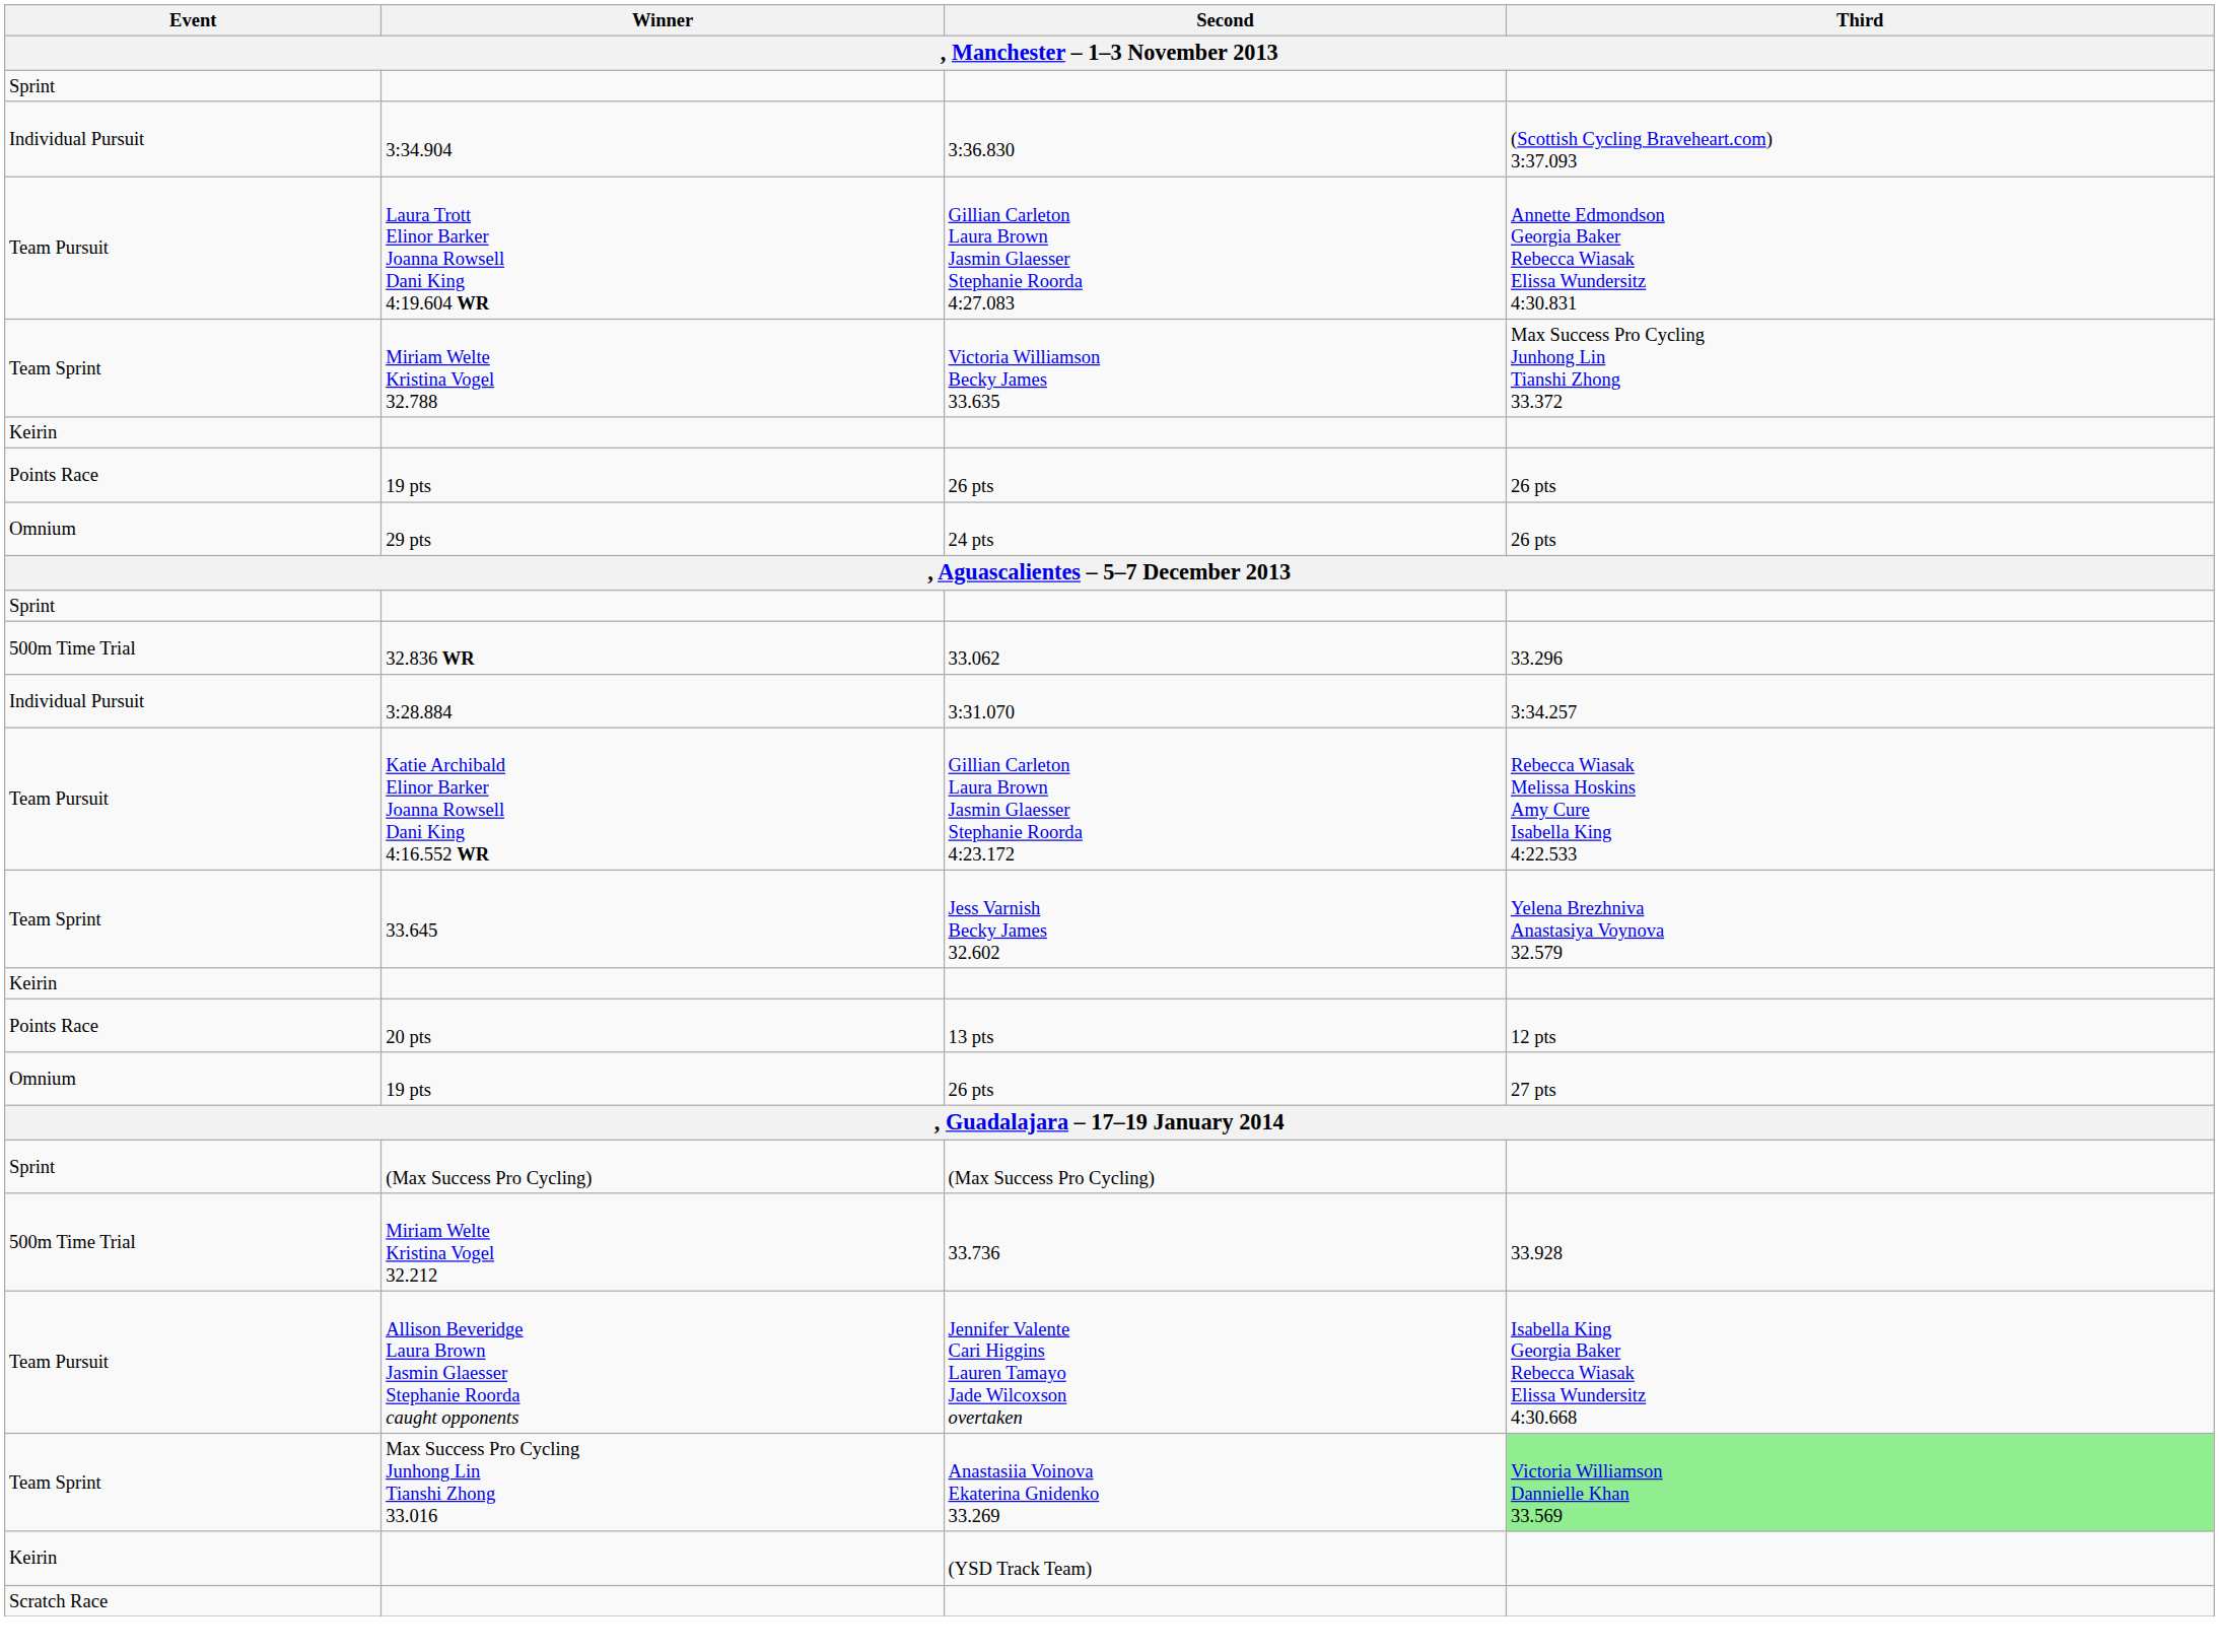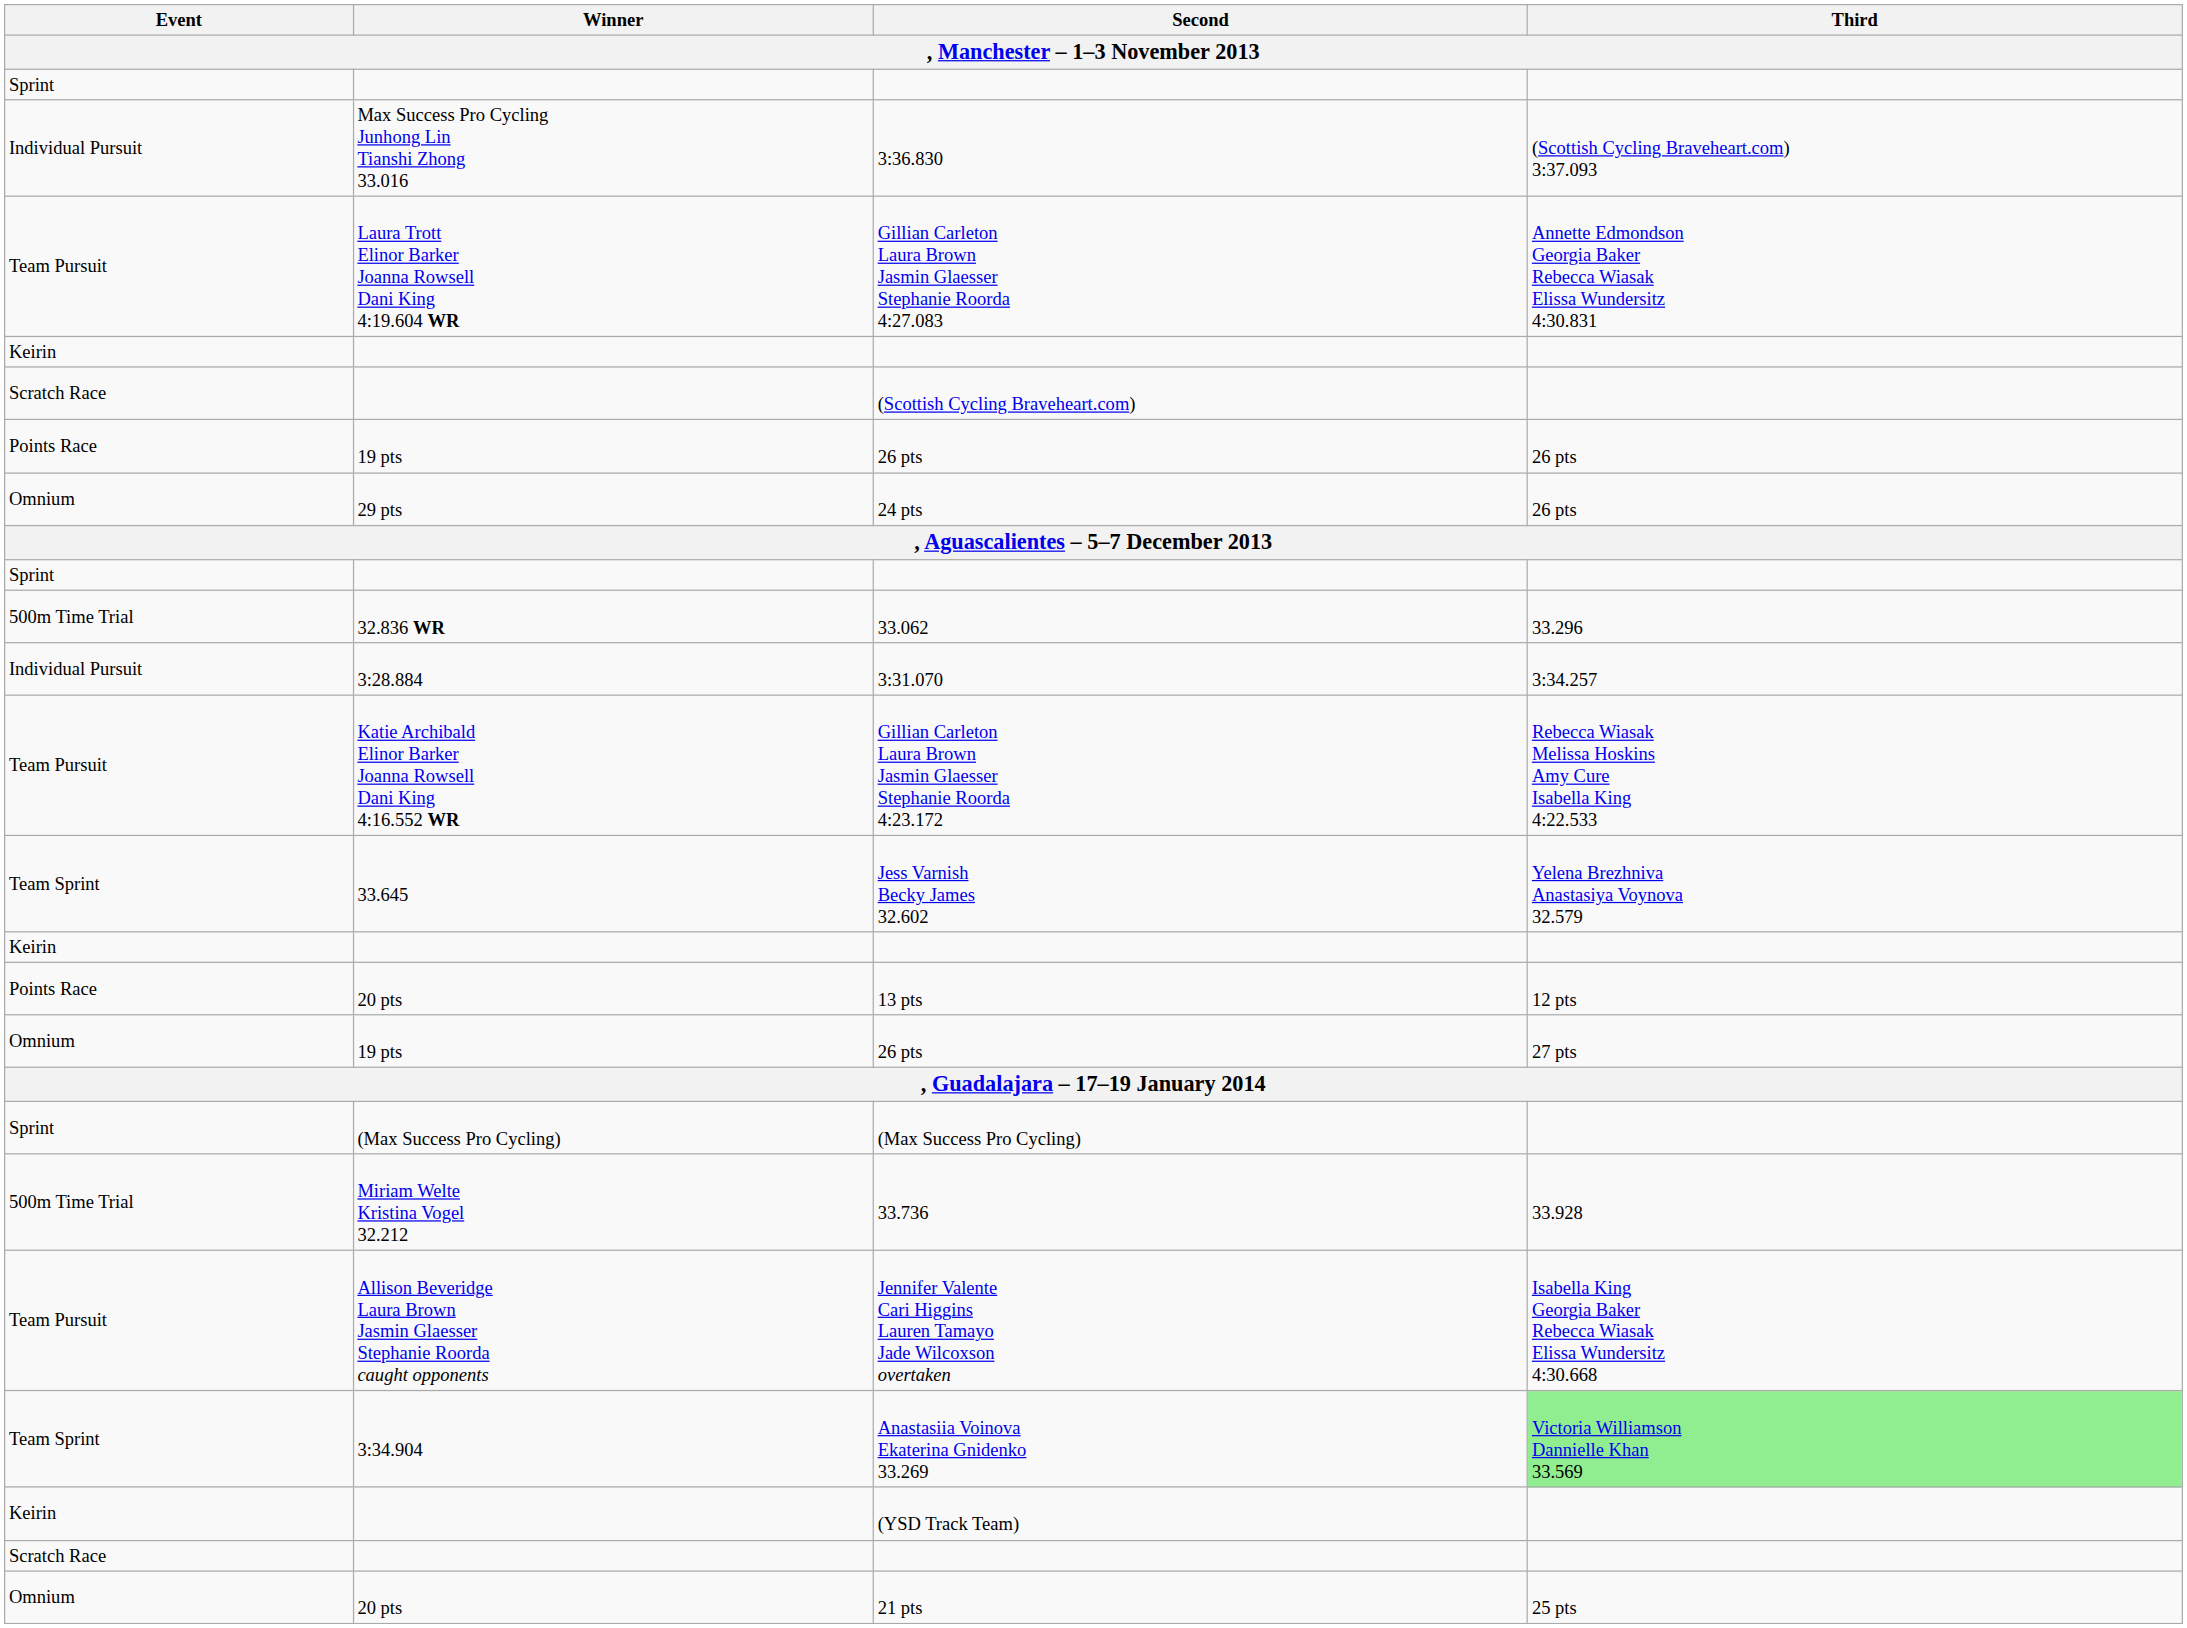 <table class="wikitable"  style="font-size:95%; width:90%;">
 <tr>
 <th>Event</th>
 <th>Winner</th>
 <th>Second</th>
 <th>Third</th>
 </tr>
 <tr>
 <th colspan=4><big>, <a href='#'>Manchester</a> – 1–3 November 2013 </big></th>
 </tr>
 <tr>
 <td>Sprint<br><em><small></small></em></td>
 <td></td>
 <td></td>
 <td></td>
 </tr>
 <tr>
 <td>Individual Pursuit<br><em><small></small></em></td>
-<td><br>3:34.904</td>
+<td>Max Success Pro Cycling<br><a href='#'>Junhong Lin</a><br><a href='#'>Tianshi Zhong</a><br>33.016</td>
 <td><br>3:36.830</td>
 <td><br>(<a href='#'>Scottish Cycling Braveheart.com</a>)<br>3:37.093</td>
 </tr>
 <tr>
 <td>Team Pursuit<br><em><small></small></em></td>
 <td><br><a href='#'>Laura Trott</a><br><a href='#'>Elinor Barker</a><br><a href='#'>Joanna Rowsell</a><br><a href='#'>Dani King</a><br>4:19.604 <strong>WR</strong></td>
 <td><br><a href='#'>Gillian Carleton</a><br><a href='#'>Laura Brown</a><br><a href='#'>Jasmin Glaesser</a><br><a href='#'>Stephanie Roorda</a><br>4:27.083</td>
 <td><br><a href='#'>Annette Edmondson</a><br><a href='#'>Georgia Baker</a><br><a href='#'>Rebecca Wiasak</a><br><a href='#'>Elissa Wundersitz</a><br>4:30.831</td>
 </tr>
 <tr>
-<td>Team Sprint<br><em><small></small></em></td>
-<td><br><a href='#'>Miriam Welte</a><br><a href='#'>Kristina Vogel</a><br>32.788</td>
-<td><br><a href='#'>Victoria Williamson</a><br><a href='#'>Becky James</a><br>33.635</td>
-<td>Max Success Pro Cycling<br><a href='#'>Junhong Lin</a><br><a href='#'>Tianshi Zhong</a><br>33.372</td>
-</tr>
-<tr>
 <td>Keirin<br><em><small></small></em></td>
 <td></td>
 <td></td>
+<td></td>
+</tr>
+<tr>
+<td>Scratch Race<br><em><small></small></em></td>
+<td></td>
+<td><br>(<a href='#'>Scottish Cycling Braveheart.com</a>)</td>
 <td></td>
 </tr>
 <tr>
 <td>Points Race<br><em><small></small></em></td>
 <td><br>19 pts</td>
 <td><br>26 pts</td>
 <td><br>26 pts</td>
 </tr>
 <tr>
 <td>Omnium<br><em><small></small></em></td>
 <td><br>29 pts</td>
 <td><br>24 pts</td>
 <td><br>26 pts</td>
 </tr>
 <tr>
 <th colspan=4><big>, <a href='#'>Aguascalientes</a> – 5–7 December 2013</big></th>
 </tr>
 <tr>
 <td>Sprint<br><em><small></small></em></td>
 <td></td>
 <td></td>
 <td></td>
 </tr>
 <tr>
 <td>500m Time Trial<br><em><small></small></em></td>
 <td><br>32.836 <strong>WR</strong></td>
 <td><br>33.062</td>
 <td><br>33.296</td>
 </tr>
 <tr>
 <td>Individual Pursuit<br><em><small></small></em></td>
 <td><br>3:28.884</td>
 <td><br>3:31.070</td>
 <td><br>3:34.257</td>
 </tr>
 <tr>
 <td>Team Pursuit<br><em><small></small></em></td>
 <td><br><a href='#'>Katie Archibald</a><br><a href='#'>Elinor Barker</a><br><a href='#'>Joanna Rowsell</a><br><a href='#'>Dani King</a><br>4:16.552 <strong>WR</strong></td>
 <td><br><a href='#'>Gillian Carleton</a><br><a href='#'>Laura Brown</a><br><a href='#'>Jasmin Glaesser</a><br><a href='#'>Stephanie Roorda</a><br>4:23.172</td>
 <td><br><a href='#'>Rebecca Wiasak</a><br><a href='#'>Melissa Hoskins</a><br><a href='#'>Amy Cure</a><br><a href='#'>Isabella King</a><br>4:22.533</td>
 </tr>
 <tr>
 <td>Team Sprint<br><em><small></small></em></td>
 <td><br>33.645</td>
 <td><br><a href='#'>Jess Varnish</a><br><a href='#'>Becky James</a><br>32.602</td>
 <td><br><a href='#'>Yelena Brezhniva</a><br><a href='#'>Anastasiya Voynova</a><br>32.579</td>
 </tr>
 <tr>
 <td>Keirin<br><em><small></small></em></td>
 <td></td>
 <td></td>
 <td></td>
 </tr>
 <tr>
 <td>Points Race<br><em><small></small></em></td>
 <td><br>20 pts</td>
 <td><br>13 pts</td>
 <td><br>12 pts</td>
 </tr>
 <tr>
 <td>Omnium<br><em><small></small></em></td>
 <td><br>19 pts</td>
 <td><br>26 pts</td>
 <td><br>27 pts</td>
 </tr>
 <tr>
 <th colspan=4><big>, <a href='#'>Guadalajara</a> – 17–19 January 2014</big></th>
 </tr>
 <tr>
 <td>Sprint<br><em><small></small></em></td>
 <td><br>(Max Success Pro Cycling)</td>
 <td><br>(Max Success Pro Cycling)</td>
 <td></td>
 </tr>
 <tr>
 <td>500m Time Trial<br><em><small></small></em></td>
 <td><br><a href='#'>Miriam Welte</a><br><a href='#'>Kristina Vogel</a><br>32.212</td>
 <td><br>33.736</td>
 <td><br>33.928</td>
 </tr>
 <tr>
 <td>Team Pursuit<br><em><small></small></em></td>
 <td><br><a href='#'>Allison Beveridge</a><br><a href='#'>Laura Brown</a><br><a href='#'>Jasmin Glaesser</a><br><a href='#'>Stephanie Roorda</a><br><em>caught opponents</em></td>
 <td><br><a href='#'>Jennifer Valente</a><br><a href='#'>Cari Higgins</a><br><a href='#'>Lauren Tamayo</a><br><a href='#'>Jade Wilcoxson</a><br><em>overtaken</em></td>
 <td><br><a href='#'>Isabella King</a><br><a href='#'>Georgia Baker</a><br><a href='#'>Rebecca Wiasak</a><br><a href='#'>Elissa Wundersitz</a><br>4:30.668</td>
 </tr>
 <tr>
 <td>Team Sprint<br><em><small></small></em></td>
-<td>Max Success Pro Cycling<br><a href='#'>Junhong Lin</a><br><a href='#'>Tianshi Zhong</a><br>33.016</td>
+<td><br>3:34.904</td>
 <td><br><a href='#'>Anastasiia Voinova</a><br><a href='#'>Ekaterina Gnidenko</a><br>33.269</td>
 <td style="background: lightgreen;"><br><a href='#'>Victoria Williamson</a><br><a href='#'>Dannielle Khan</a><br>33.569</td>
 </tr>
 <tr>
 <td>Keirin<br><em><small></small></em></td>
 <td></td>
 <td><br>(YSD Track Team)</td>
 <td></td>
 </tr>
 <tr>
 <td>Scratch Race<br><em><small></small></em></td>
 <td></td>
 <td></td>
 <td></td>
 </tr>
+<tr>
+<td>Omnium<br><em><small></small></em></td>
+<td><br>20 pts</td>
+<td><br>21 pts</td>
+<td><br>25 pts</td>
+</tr>
 </table>
